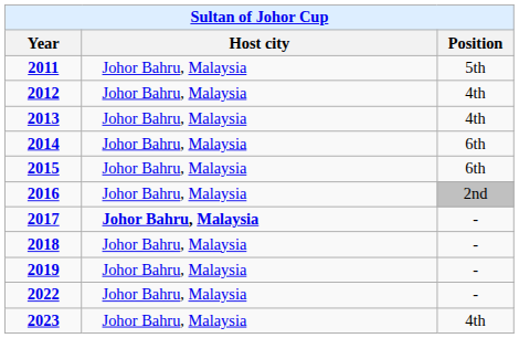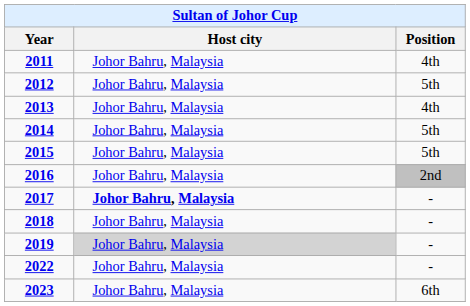 <table class="wikitable" style="text-align: center;">
 <tr>
 <th colspan="3" style="background-color: #ddeeff;"><a href='#'>Sultan of Johor Cup</a></th>
 </tr>
 <tr>
 <th style="width: 70px;">Year</th>
 <th style="width: 350px;">Host city</th>
 <th style="width: 70px;">Position</th>
 </tr>
 <tr>
 <td><strong><a href='#'>2011</a></strong></td>
 <td style="text-align: left; padding-left: 20px;"> <a href='#'>Johor Bahru</a>, <a href='#'>Malaysia</a></td>
-<td>5th</td>
+<td>4th</td>
 </tr>
 <tr>
 <td><strong><a href='#'>2012</a></strong></td>
 <td style="text-align: left; padding-left: 20px;"> <a href='#'>Johor Bahru</a>, <a href='#'>Malaysia</a></td>
-<td>4th</td>
+<td>5th</td>
 </tr>
 <tr>
 <td><strong><a href='#'>2013</a></strong></td>
 <td style="text-align: left; padding-left: 20px;"> <a href='#'>Johor Bahru</a>, <a href='#'>Malaysia</a></td>
 <td>4th</td>
 </tr>
 <tr>
 <td><strong><a href='#'>2014</a></strong></td>
 <td style="text-align: left; padding-left: 20px;"> <a href='#'>Johor Bahru</a>, <a href='#'>Malaysia</a></td>
-<td>6th</td>
+<td>5th</td>
 </tr>
 <tr>
 <td><strong><a href='#'>2015</a></strong></td>
 <td style="text-align: left; padding-left: 20px;"> <a href='#'>Johor Bahru</a>, <a href='#'>Malaysia</a></td>
-<td>6th</td>
+<td>5th</td>
 </tr>
 <tr>
 <td><strong><a href='#'>2016</a></strong></td>
 <td style="text-align: left; padding-left: 20px;"> <a href='#'>Johor Bahru</a>, <a href='#'>Malaysia</a></td>
 <td style="background-color:silver">2nd</td>
 </tr>
 <tr>
 <td><strong><a href='#'>2017</a></strong></td>
 <td style="text-align: left; padding-left: 20px;"><strong> <a href='#'>Johor Bahru</a>, <a href='#'>Malaysia</a></strong></td>
 <td>-</td>
 </tr>
 <tr>
 <td><strong><a href='#'>2018</a></strong></td>
 <td style="text-align: left; padding-left: 20px;"> <a href='#'>Johor Bahru</a>, <a href='#'>Malaysia</a></td>
 <td>-</td>
 </tr>
 <tr>
 <td><strong><a href='#'>2019</a></strong></td>
-<td style="text-align: left; padding-left: 20px;"> <a href='#'>Johor Bahru</a>, <a href='#'>Malaysia</a></td>
+<td style="background: lightgrey; text-align: left; padding-left: 20px;"> <a href='#'>Johor Bahru</a>, <a href='#'>Malaysia</a></td>
 <td>-</td>
 </tr>
 <tr>
 <td><strong><a href='#'>2022</a></strong></td>
 <td style="text-align: left; padding-left: 20px;"> <a href='#'>Johor Bahru</a>, <a href='#'>Malaysia</a></td>
 <td>-</td>
 </tr>
 <tr>
 <td><strong><a href='#'>2023</a></strong></td>
 <td style="text-align: left; padding-left: 20px;"> <a href='#'>Johor Bahru</a>, <a href='#'>Malaysia</a></td>
-<td>4th</td>
+<td>6th</td>
 </tr>
 </table>
